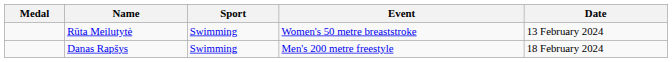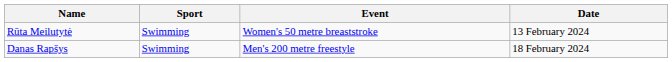 <table class="wikitable sortable" style="font-size:90%; width:70%;">
 <tr>
-<th>Medal</th>
 <th>Name</th>
 <th>Sport</th>
 <th>Event</th>
 <th>Date</th>
 </tr>
 <tr>
-<td></td>
 <td><a href='#'>Rūta Meilutytė</a></td>
 <td><a href='#'>Swimming</a></td>
 <td><a href='#'>Women's 50 metre breaststroke</a></td>
 <td>13 February 2024</td>
 </tr>
 <tr>
-<td></td>
 <td><a href='#'>Danas Rapšys</a></td>
 <td><a href='#'>Swimming</a></td>
 <td><a href='#'>Men's 200 metre freestyle</a></td>
 <td>18 February 2024</td>
 </tr>
 </table>
